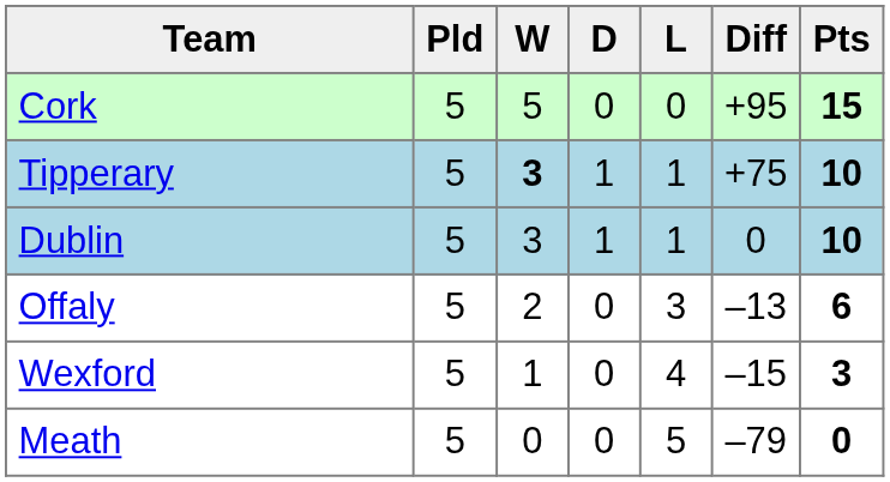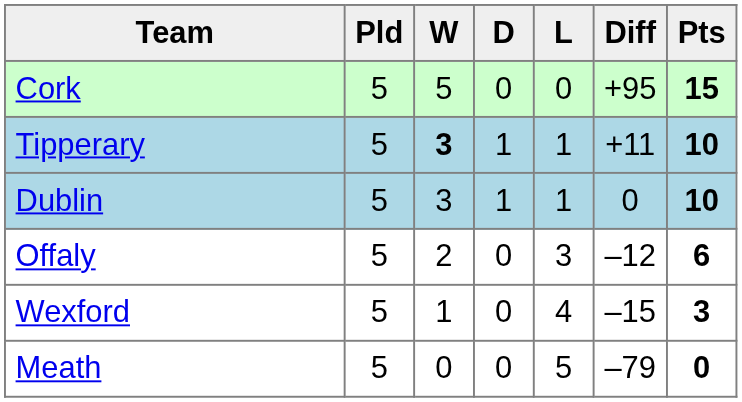 <table style=border-collapse:collapse border=1 cellspacing=0 cellpadding=5>
 <tr align=center bgcolor=#efefef>
 <th width=165>Team</th>
 <th width=20>Pld</th>
 <th width=20>W</th>
 <th width=20>D</th>
 <th width=20>L</th>
 <th width=20>Diff</th>
 <th width=20>Pts</th>
 </tr>
 <tr align=center style="background:#cfc;">
 <td style="text-align:left;"> <a href='#'>Cork</a></td>
 <td>5</td>
 <td>5</td>
 <td>0</td>
 <td>0</td>
 <td>+95</td>
 <td><strong>15</strong></td>
 </tr>
 <tr align=center style="background:#ADD8E6;">
 <td style="text-align:left;"> <a href='#'>Tipperary</a></td>
 <td>5</td>
 <td><strong>3</strong></td>
 <td>1</td>
 <td>1</td>
-<td>+75</td>
+<td>+11</td>
 <td><strong>10</strong></td>
 </tr>
 <tr align=center style="background:#ADD8E6;">
 <td style="text-align:left;"> <a href='#'>Dublin</a></td>
 <td>5</td>
 <td>3</td>
 <td>1</td>
 <td>1</td>
 <td>0</td>
 <td><strong>10</strong></td>
 </tr>
 <tr align=center>
 <td style="text-align:left;"> <a href='#'>Offaly</a></td>
 <td>5</td>
 <td>2</td>
 <td>0</td>
 <td>3</td>
-<td>–13</td>
+<td>–12</td>
 <td><strong>6</strong></td>
 </tr>
 <tr align=center>
 <td style="text-align:left;"> <a href='#'>Wexford</a></td>
 <td>5</td>
 <td>1</td>
 <td>0</td>
 <td>4</td>
 <td>–15</td>
 <td><strong>3</strong></td>
 </tr>
 <tr align=center>
 <td style="text-align:left;"> <a href='#'>Meath</a></td>
 <td>5</td>
 <td>0</td>
 <td>0</td>
 <td>5</td>
 <td>–79</td>
 <td><strong>0</strong></td>
 </tr>
 </table>
